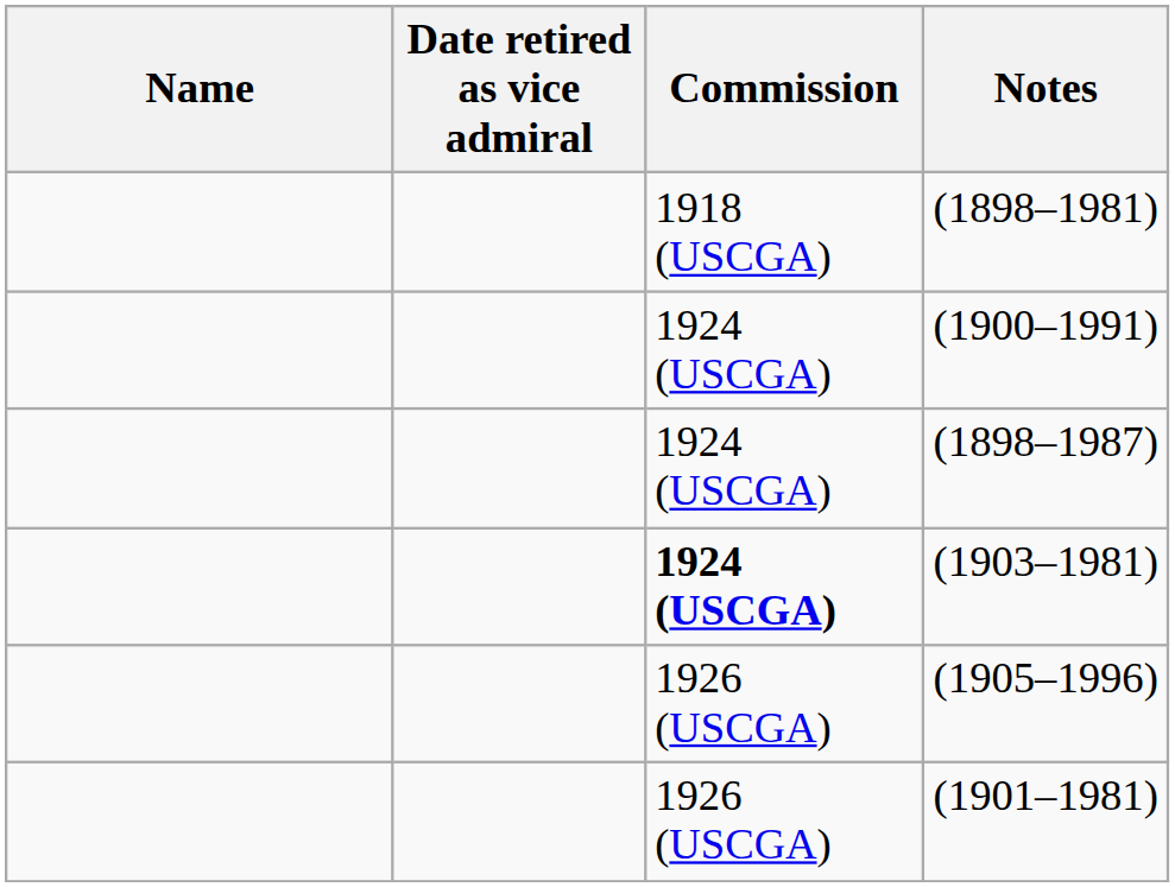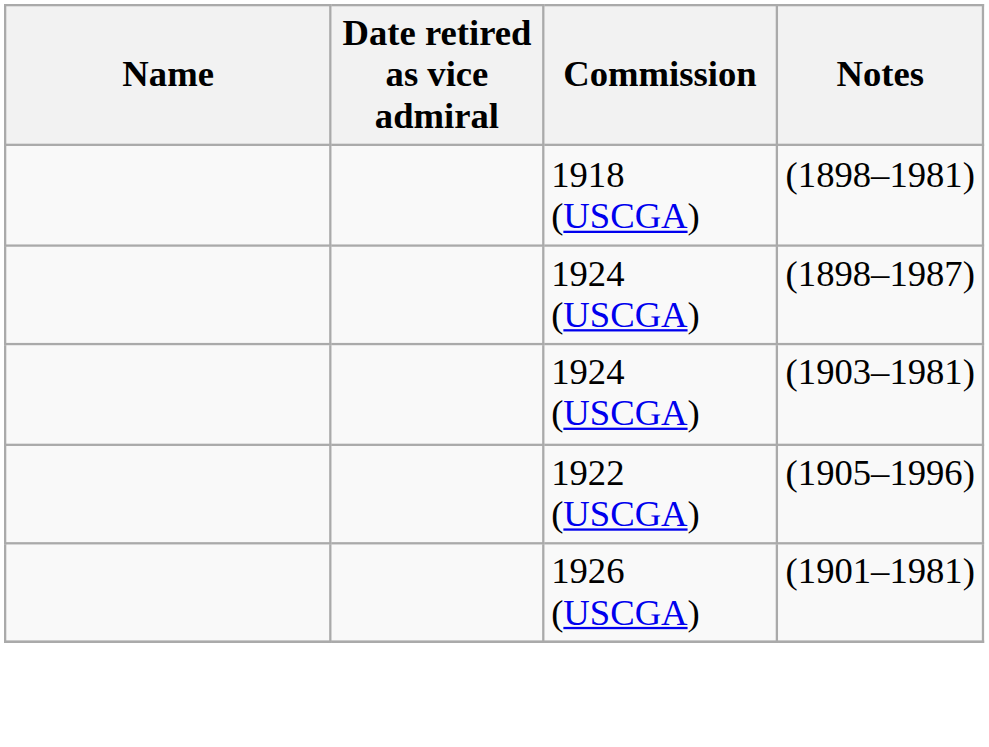 <table class="wikitable sortable">
 <tr>
 <th width = 135>Name</th>
 <th width = 85>Date retired as vice admiral </th>
 <th width = 95>Commission </th>
 <th class="unsortable">Notes</th>
 </tr>
 <tr valign=top>
 <td></td>
 <td align="right">  </td>
 <td>1918 (<a href='#'>USCGA</a>)</td>
 <td>(1898–1981)</td>
 </tr>
 <tr valign=top>
 <td></td>
 <td align="right">  </td>
 <td>1924 (<a href='#'>USCGA</a>)</td>
-<td>(1900–1991)</td>
+<td>(1898–1987)</td>
 </tr>
 <tr valign=top>
 <td></td>
 <td align="right">  </td>
 <td>1924 (<a href='#'>USCGA</a>)</td>
-<td>(1898–1987)</td>
-</tr>
-<tr valign=top>
-<td></td>
-<td align="right">  </td>
-<td><strong>1924 (<a href='#'>USCGA</a>)</strong></td>
 <td>(1903–1981)</td>
 </tr>
 <tr valign=top>
 <td></td>
 <td align="right">  </td>
-<td>1926 (<a href='#'>USCGA</a>)</td>
+<td>1922 (<a href='#'>USCGA</a>)</td>
 <td>(1905–1996)</td>
 </tr>
 <tr valign=top>
 <td></td>
 <td align="right">  </td>
 <td>1926 (<a href='#'>USCGA</a>)</td>
 <td>(1901–1981)</td>
 </tr>
 <tr>
 </tr>
 </table>
